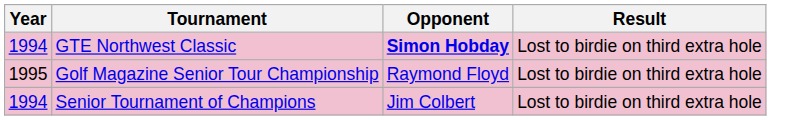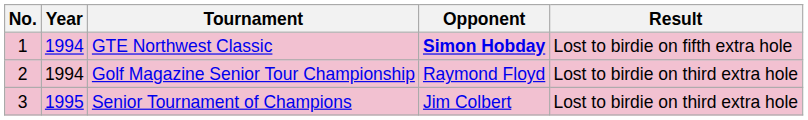 <table class="wikitable" style="font-size:95%;">
 <tr>
+<th>No.</th>
 <th>Year</th>
 <th>Tournament</th>
 <th>Opponent</th>
 <th>Result</th>
 </tr>
 <tr style="background:#F2C1D1;">
+<td align=center>1</td>
 <td><a href='#'>1994</a></td>
 <td><a href='#'>GTE Northwest Classic</a></td>
 <td><strong> <a href='#'>Simon Hobday</a></strong></td>
-<td>Lost to birdie on third extra hole</td>
+<td>Lost to birdie on fifth extra hole</td>
 </tr>
 <tr style="background:#F2C1D1;">
-<td>1995</td>
+<td align=center>2</td>
+<td>1994</td>
 <td><a href='#'>Golf Magazine Senior Tour Championship</a></td>
 <td> <a href='#'>Raymond Floyd</a></td>
 <td>Lost to birdie on third extra hole</td>
 </tr>
 <tr style="background:#F2C1D1;">
-<td><a href='#'>1994</a></td>
+<td align=center>3</td>
+<td><a href='#'>1995</a></td>
 <td><a href='#'>Senior Tournament of Champions</a></td>
 <td> <a href='#'>Jim Colbert</a></td>
 <td>Lost to birdie on third extra hole</td>
 </tr>
 </table>
